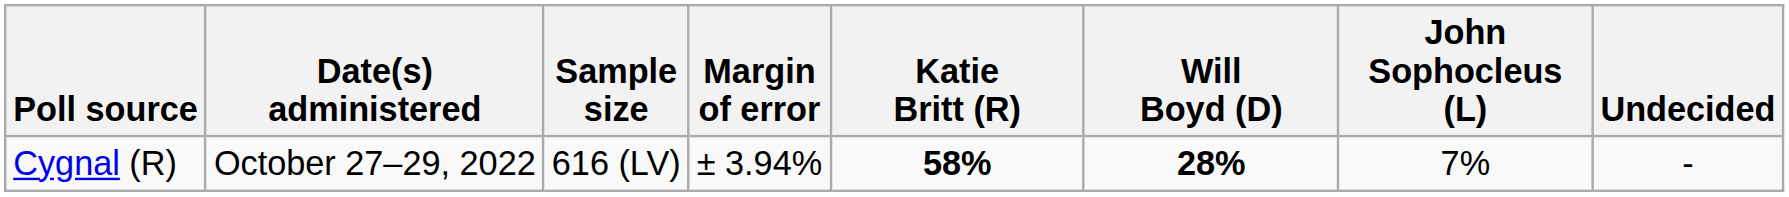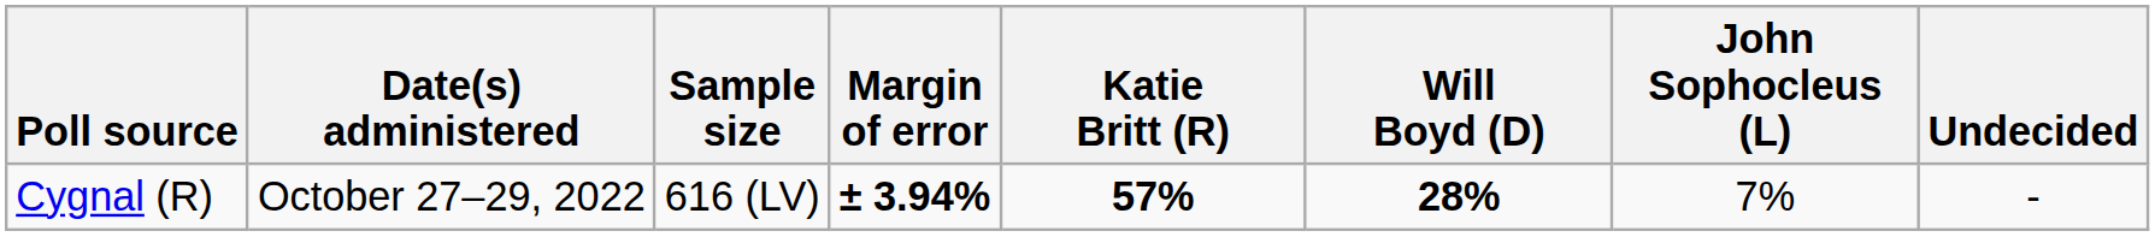 <table class="wikitable" style="font-size:90%;text-align:center;">
 <tr valign=bottom>
 <th>Poll source</th>
 <th>Date(s)<br>administered</th>
 <th>Sample<br>size</th>
 <th>Margin<br>of error</th>
 <th style="width:100px;">Katie<br>Britt (R)</th>
 <th style="width:100px;">Will<br>Boyd (D)</th>
 <th style="width:100px;">John<br>Sophocleus (L)</th>
 <th>Undecided</th>
 </tr>
 <tr>
 <td style="text-align:left;"><a href='#'>Cygnal</a> (R)</td>
 <td>October 27–29, 2022</td>
 <td>616 (LV)</td>
-<td>± 3.94%</td>
-<td><strong>58%</strong></td>
+<td><strong>± 3.94%</strong></td>
+<td><strong>57%</strong></td>
 <td><strong>28%</strong></td>
 <td>7%</td>
 <td>-</td>
 </tr>
 </table>
